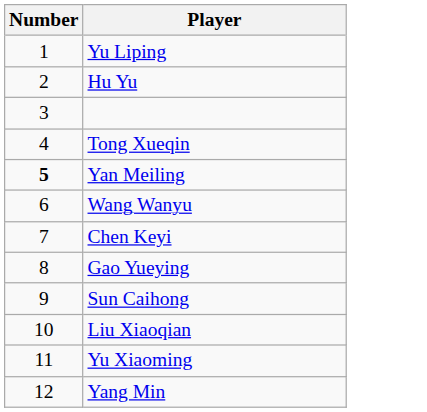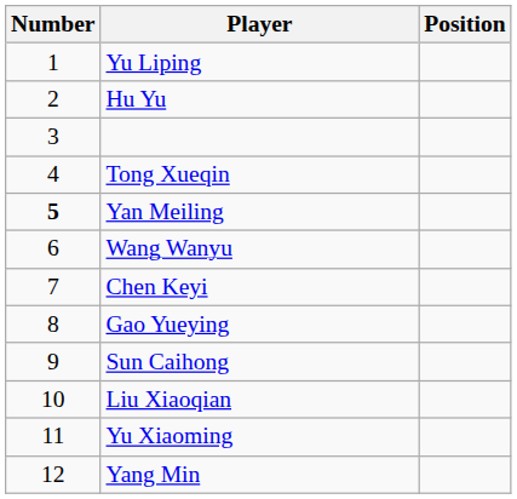 <table class="wikitable sortable" style="text-align:center;">
 <tr>
 <th style="border-bottom:0;">Number</th>
 <th style="border-bottom:0; width:13em;">Player</th>
+<th style="border-bottom:0;">Position</th>
 </tr>
 <tr>
 <td>1</td>
 <td align=left><a href='#'>Yu Liping</a></td>
+<td></td>
 </tr>
 <tr>
 <td>2</td>
 <td align=left><a href='#'>Hu Yu</a></td>
+<td></td>
 </tr>
 <tr>
 <td>3</td>
 <td align=left></td>
+<td></td>
 </tr>
 <tr>
 <td>4</td>
 <td align=left><a href='#'>Tong Xueqin</a></td>
+<td></td>
 </tr>
 <tr>
 <td><strong>5</strong></td>
 <td align=left><a href='#'>Yan Meiling</a></td>
+<td></td>
 </tr>
 <tr>
 <td>6</td>
 <td align=left><a href='#'>Wang Wanyu</a></td>
+<td></td>
 </tr>
 <tr>
 <td>7</td>
 <td align=left><a href='#'>Chen Keyi</a></td>
+<td></td>
 </tr>
 <tr>
 <td>8</td>
 <td align=left><a href='#'>Gao Yueying</a></td>
+<td></td>
 </tr>
 <tr>
 <td>9</td>
 <td align=left><a href='#'>Sun Caihong</a></td>
+<td></td>
 </tr>
 <tr>
 <td>10</td>
 <td align=left><a href='#'>Liu Xiaoqian</a></td>
+<td></td>
 </tr>
 <tr>
 <td>11</td>
 <td align=left><a href='#'>Yu Xiaoming</a></td>
+<td></td>
 </tr>
 <tr>
 <td>12</td>
 <td align=left><a href='#'>Yang Min</a></td>
+<td></td>
 </tr>
 </table>
